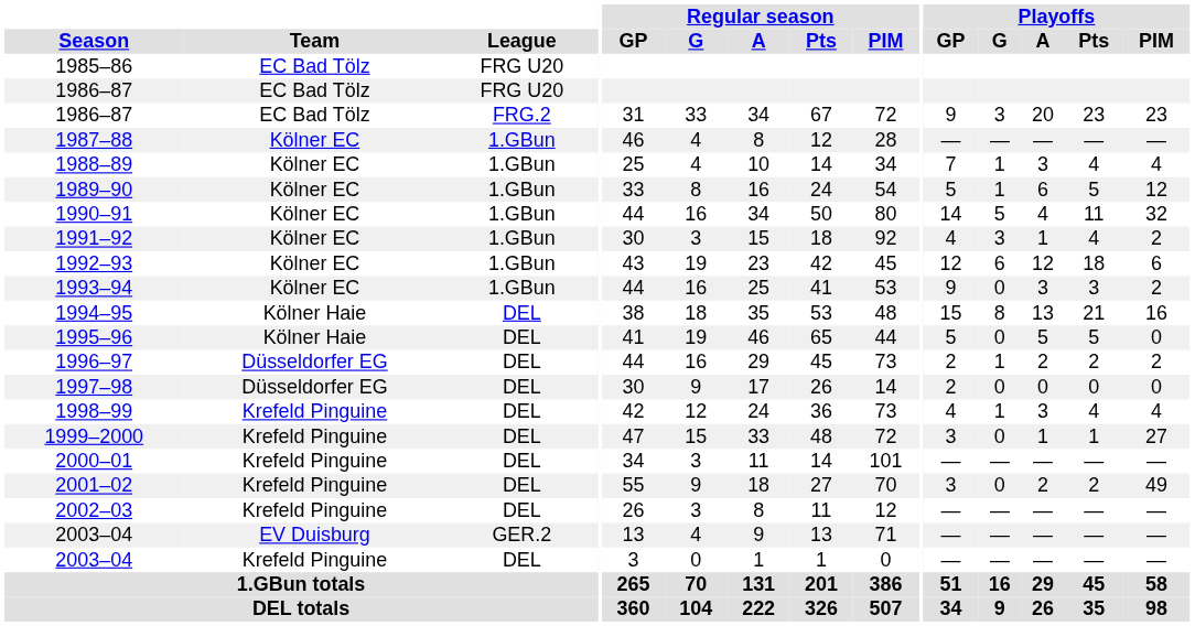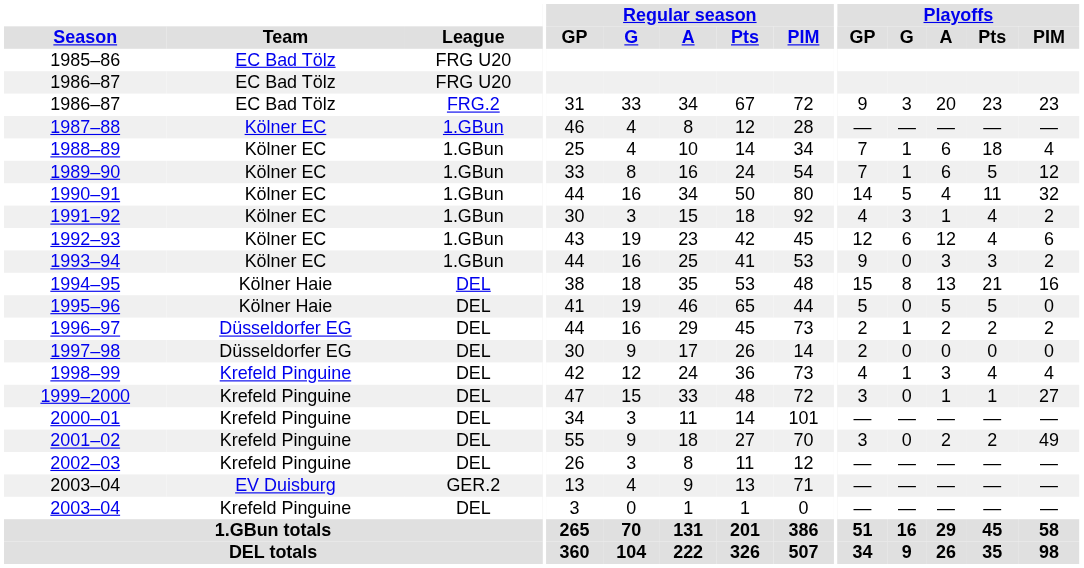 <table border="0" cellpadding="1" cellspacing="0" style="text-align:center; width:60em">
 <tr bgcolor="#e0e0e0">
 <th colspan="3" bgcolor="#ffffff"></th>
 <th rowspan="99" bgcolor="#ffffff"></th>
 <th colspan="5"><a href='#'>Regular season</a></th>
 <th rowspan="99" bgcolor="#ffffff"></th>
 <th colspan="5"><a href='#'>Playoffs</a></th>
 </tr>
 <tr bgcolor="#e0e0e0">
 <th><a href='#'>Season</a></th>
 <th>Team</th>
 <th>League</th>
 <th>GP</th>
 <th><a href='#'>G</a></th>
 <th><a href='#'>A</a></th>
 <th><a href='#'>Pts</a></th>
 <th><a href='#'>PIM</a></th>
 <th>GP</th>
 <th>G</th>
 <th>A</th>
 <th>Pts</th>
 <th>PIM</th>
 </tr>
 <tr>
 <td>1985–86</td>
 <td><a href='#'>EC Bad Tölz</a></td>
 <td>FRG U20</td>
 <td></td>
 <td></td>
 <td></td>
 <td></td>
 <td></td>
 <td></td>
 <td></td>
 <td></td>
 <td></td>
 <td></td>
 </tr>
 <tr bgcolor="#f0f0f0">
 <td>1986–87</td>
 <td>EC Bad Tölz</td>
 <td>FRG U20</td>
 <td></td>
 <td></td>
 <td></td>
 <td></td>
 <td></td>
 <td></td>
 <td></td>
 <td></td>
 <td></td>
 <td></td>
 </tr>
 <tr>
 <td>1986–87</td>
 <td>EC Bad Tölz</td>
 <td><a href='#'>FRG.2</a></td>
 <td>31</td>
 <td>33</td>
 <td>34</td>
 <td>67</td>
 <td>72</td>
 <td>9</td>
 <td>3</td>
 <td>20</td>
 <td>23</td>
 <td>23</td>
 </tr>
 <tr bgcolor="#f0f0f0">
 <td><a href='#'>1987–88</a></td>
 <td><a href='#'>Kölner EC</a></td>
 <td><a href='#'>1.GBun</a></td>
 <td>46</td>
 <td>4</td>
 <td>8</td>
 <td>12</td>
 <td>28</td>
 <td>—</td>
 <td>—</td>
 <td>—</td>
 <td>—</td>
 <td>—</td>
 </tr>
 <tr>
 <td><a href='#'>1988–89</a></td>
 <td>Kölner EC</td>
 <td>1.GBun</td>
 <td>25</td>
 <td>4</td>
 <td>10</td>
 <td>14</td>
 <td>34</td>
 <td>7</td>
 <td>1</td>
-<td>3</td>
-<td>4</td>
+<td>6</td>
+<td>18</td>
 <td>4</td>
 </tr>
 <tr bgcolor="#f0f0f0">
 <td><a href='#'>1989–90</a></td>
 <td>Kölner EC</td>
 <td>1.GBun</td>
 <td>33</td>
 <td>8</td>
 <td>16</td>
 <td>24</td>
 <td>54</td>
-<td>5</td>
+<td>7</td>
 <td>1</td>
 <td>6</td>
 <td>5</td>
 <td>12</td>
 </tr>
 <tr>
 <td><a href='#'>1990–91</a></td>
 <td>Kölner EC</td>
 <td>1.GBun</td>
 <td>44</td>
 <td>16</td>
 <td>34</td>
 <td>50</td>
 <td>80</td>
 <td>14</td>
 <td>5</td>
 <td>4</td>
 <td>11</td>
 <td>32</td>
 </tr>
 <tr bgcolor="#f0f0f0">
 <td><a href='#'>1991–92</a></td>
 <td>Kölner EC</td>
 <td>1.GBun</td>
 <td>30</td>
 <td>3</td>
 <td>15</td>
 <td>18</td>
 <td>92</td>
 <td>4</td>
 <td>3</td>
 <td>1</td>
 <td>4</td>
 <td>2</td>
 </tr>
 <tr>
 <td><a href='#'>1992–93</a></td>
 <td>Kölner EC</td>
 <td>1.GBun</td>
 <td>43</td>
 <td>19</td>
 <td>23</td>
 <td>42</td>
 <td>45</td>
 <td>12</td>
 <td>6</td>
 <td>12</td>
-<td>18</td>
+<td>4</td>
 <td>6</td>
 </tr>
 <tr bgcolor="#f0f0f0">
 <td><a href='#'>1993–94</a></td>
 <td>Kölner EC</td>
 <td>1.GBun</td>
 <td>44</td>
 <td>16</td>
 <td>25</td>
 <td>41</td>
 <td>53</td>
 <td>9</td>
 <td>0</td>
 <td>3</td>
 <td>3</td>
 <td>2</td>
 </tr>
 <tr>
 <td><a href='#'>1994–95</a></td>
 <td>Kölner Haie</td>
 <td><a href='#'>DEL</a></td>
 <td>38</td>
 <td>18</td>
 <td>35</td>
 <td>53</td>
 <td>48</td>
 <td>15</td>
 <td>8</td>
 <td>13</td>
 <td>21</td>
 <td>16</td>
 </tr>
 <tr bgcolor="#f0f0f0">
 <td><a href='#'>1995–96</a></td>
 <td>Kölner Haie</td>
 <td>DEL</td>
 <td>41</td>
 <td>19</td>
 <td>46</td>
 <td>65</td>
 <td>44</td>
 <td>5</td>
 <td>0</td>
 <td>5</td>
 <td>5</td>
 <td>0</td>
 </tr>
 <tr>
 <td><a href='#'>1996–97</a></td>
 <td><a href='#'>Düsseldorfer EG</a></td>
 <td>DEL</td>
 <td>44</td>
 <td>16</td>
 <td>29</td>
 <td>45</td>
 <td>73</td>
 <td>2</td>
 <td>1</td>
 <td>2</td>
 <td>2</td>
 <td>2</td>
 </tr>
 <tr bgcolor="#f0f0f0">
 <td><a href='#'>1997–98</a></td>
 <td>Düsseldorfer EG</td>
 <td>DEL</td>
 <td>30</td>
 <td>9</td>
 <td>17</td>
 <td>26</td>
 <td>14</td>
 <td>2</td>
 <td>0</td>
 <td>0</td>
 <td>0</td>
 <td>0</td>
 </tr>
 <tr>
 <td><a href='#'>1998–99</a></td>
 <td><a href='#'>Krefeld Pinguine</a></td>
 <td>DEL</td>
 <td>42</td>
 <td>12</td>
 <td>24</td>
 <td>36</td>
 <td>73</td>
 <td>4</td>
 <td>1</td>
 <td>3</td>
 <td>4</td>
 <td>4</td>
 </tr>
 <tr bgcolor="#f0f0f0">
 <td><a href='#'>1999–2000</a></td>
 <td>Krefeld Pinguine</td>
 <td>DEL</td>
 <td>47</td>
 <td>15</td>
 <td>33</td>
 <td>48</td>
 <td>72</td>
 <td>3</td>
 <td>0</td>
 <td>1</td>
 <td>1</td>
 <td>27</td>
 </tr>
 <tr>
 <td><a href='#'>2000–01</a></td>
 <td>Krefeld Pinguine</td>
 <td>DEL</td>
 <td>34</td>
 <td>3</td>
 <td>11</td>
 <td>14</td>
 <td>101</td>
 <td>—</td>
 <td>—</td>
 <td>—</td>
 <td>—</td>
 <td>—</td>
 </tr>
 <tr bgcolor="#f0f0f0">
 <td><a href='#'>2001–02</a></td>
 <td>Krefeld Pinguine</td>
 <td>DEL</td>
 <td>55</td>
 <td>9</td>
 <td>18</td>
 <td>27</td>
 <td>70</td>
 <td>3</td>
 <td>0</td>
 <td>2</td>
 <td>2</td>
 <td>49</td>
 </tr>
 <tr>
 <td><a href='#'>2002–03</a></td>
 <td>Krefeld Pinguine</td>
 <td>DEL</td>
 <td>26</td>
 <td>3</td>
 <td>8</td>
 <td>11</td>
 <td>12</td>
 <td>—</td>
 <td>—</td>
 <td>—</td>
 <td>—</td>
 <td>—</td>
 </tr>
 <tr bgcolor="#f0f0f0">
 <td>2003–04</td>
 <td><a href='#'>EV Duisburg</a></td>
 <td>GER.2</td>
 <td>13</td>
 <td>4</td>
 <td>9</td>
 <td>13</td>
 <td>71</td>
 <td>—</td>
 <td>—</td>
 <td>—</td>
 <td>—</td>
 <td>—</td>
 </tr>
 <tr>
 <td><a href='#'>2003–04</a></td>
 <td>Krefeld Pinguine</td>
 <td>DEL</td>
 <td>3</td>
 <td>0</td>
 <td>1</td>
 <td>1</td>
 <td>0</td>
 <td>—</td>
 <td>—</td>
 <td>—</td>
 <td>—</td>
 <td>—</td>
 </tr>
 <tr bgcolor="#e0e0e0">
 <th colspan="3">1.GBun totals</th>
 <th>265</th>
 <th>70</th>
 <th>131</th>
 <th>201</th>
 <th>386</th>
 <th>51</th>
 <th>16</th>
 <th>29</th>
 <th>45</th>
 <th>58</th>
 </tr>
 <tr bgcolor="#e0e0e0">
 <th colspan="3">DEL totals</th>
 <th>360</th>
 <th>104</th>
 <th>222</th>
 <th>326</th>
 <th>507</th>
 <th>34</th>
 <th>9</th>
 <th>26</th>
 <th>35</th>
 <th>98</th>
 </tr>
 </table>
